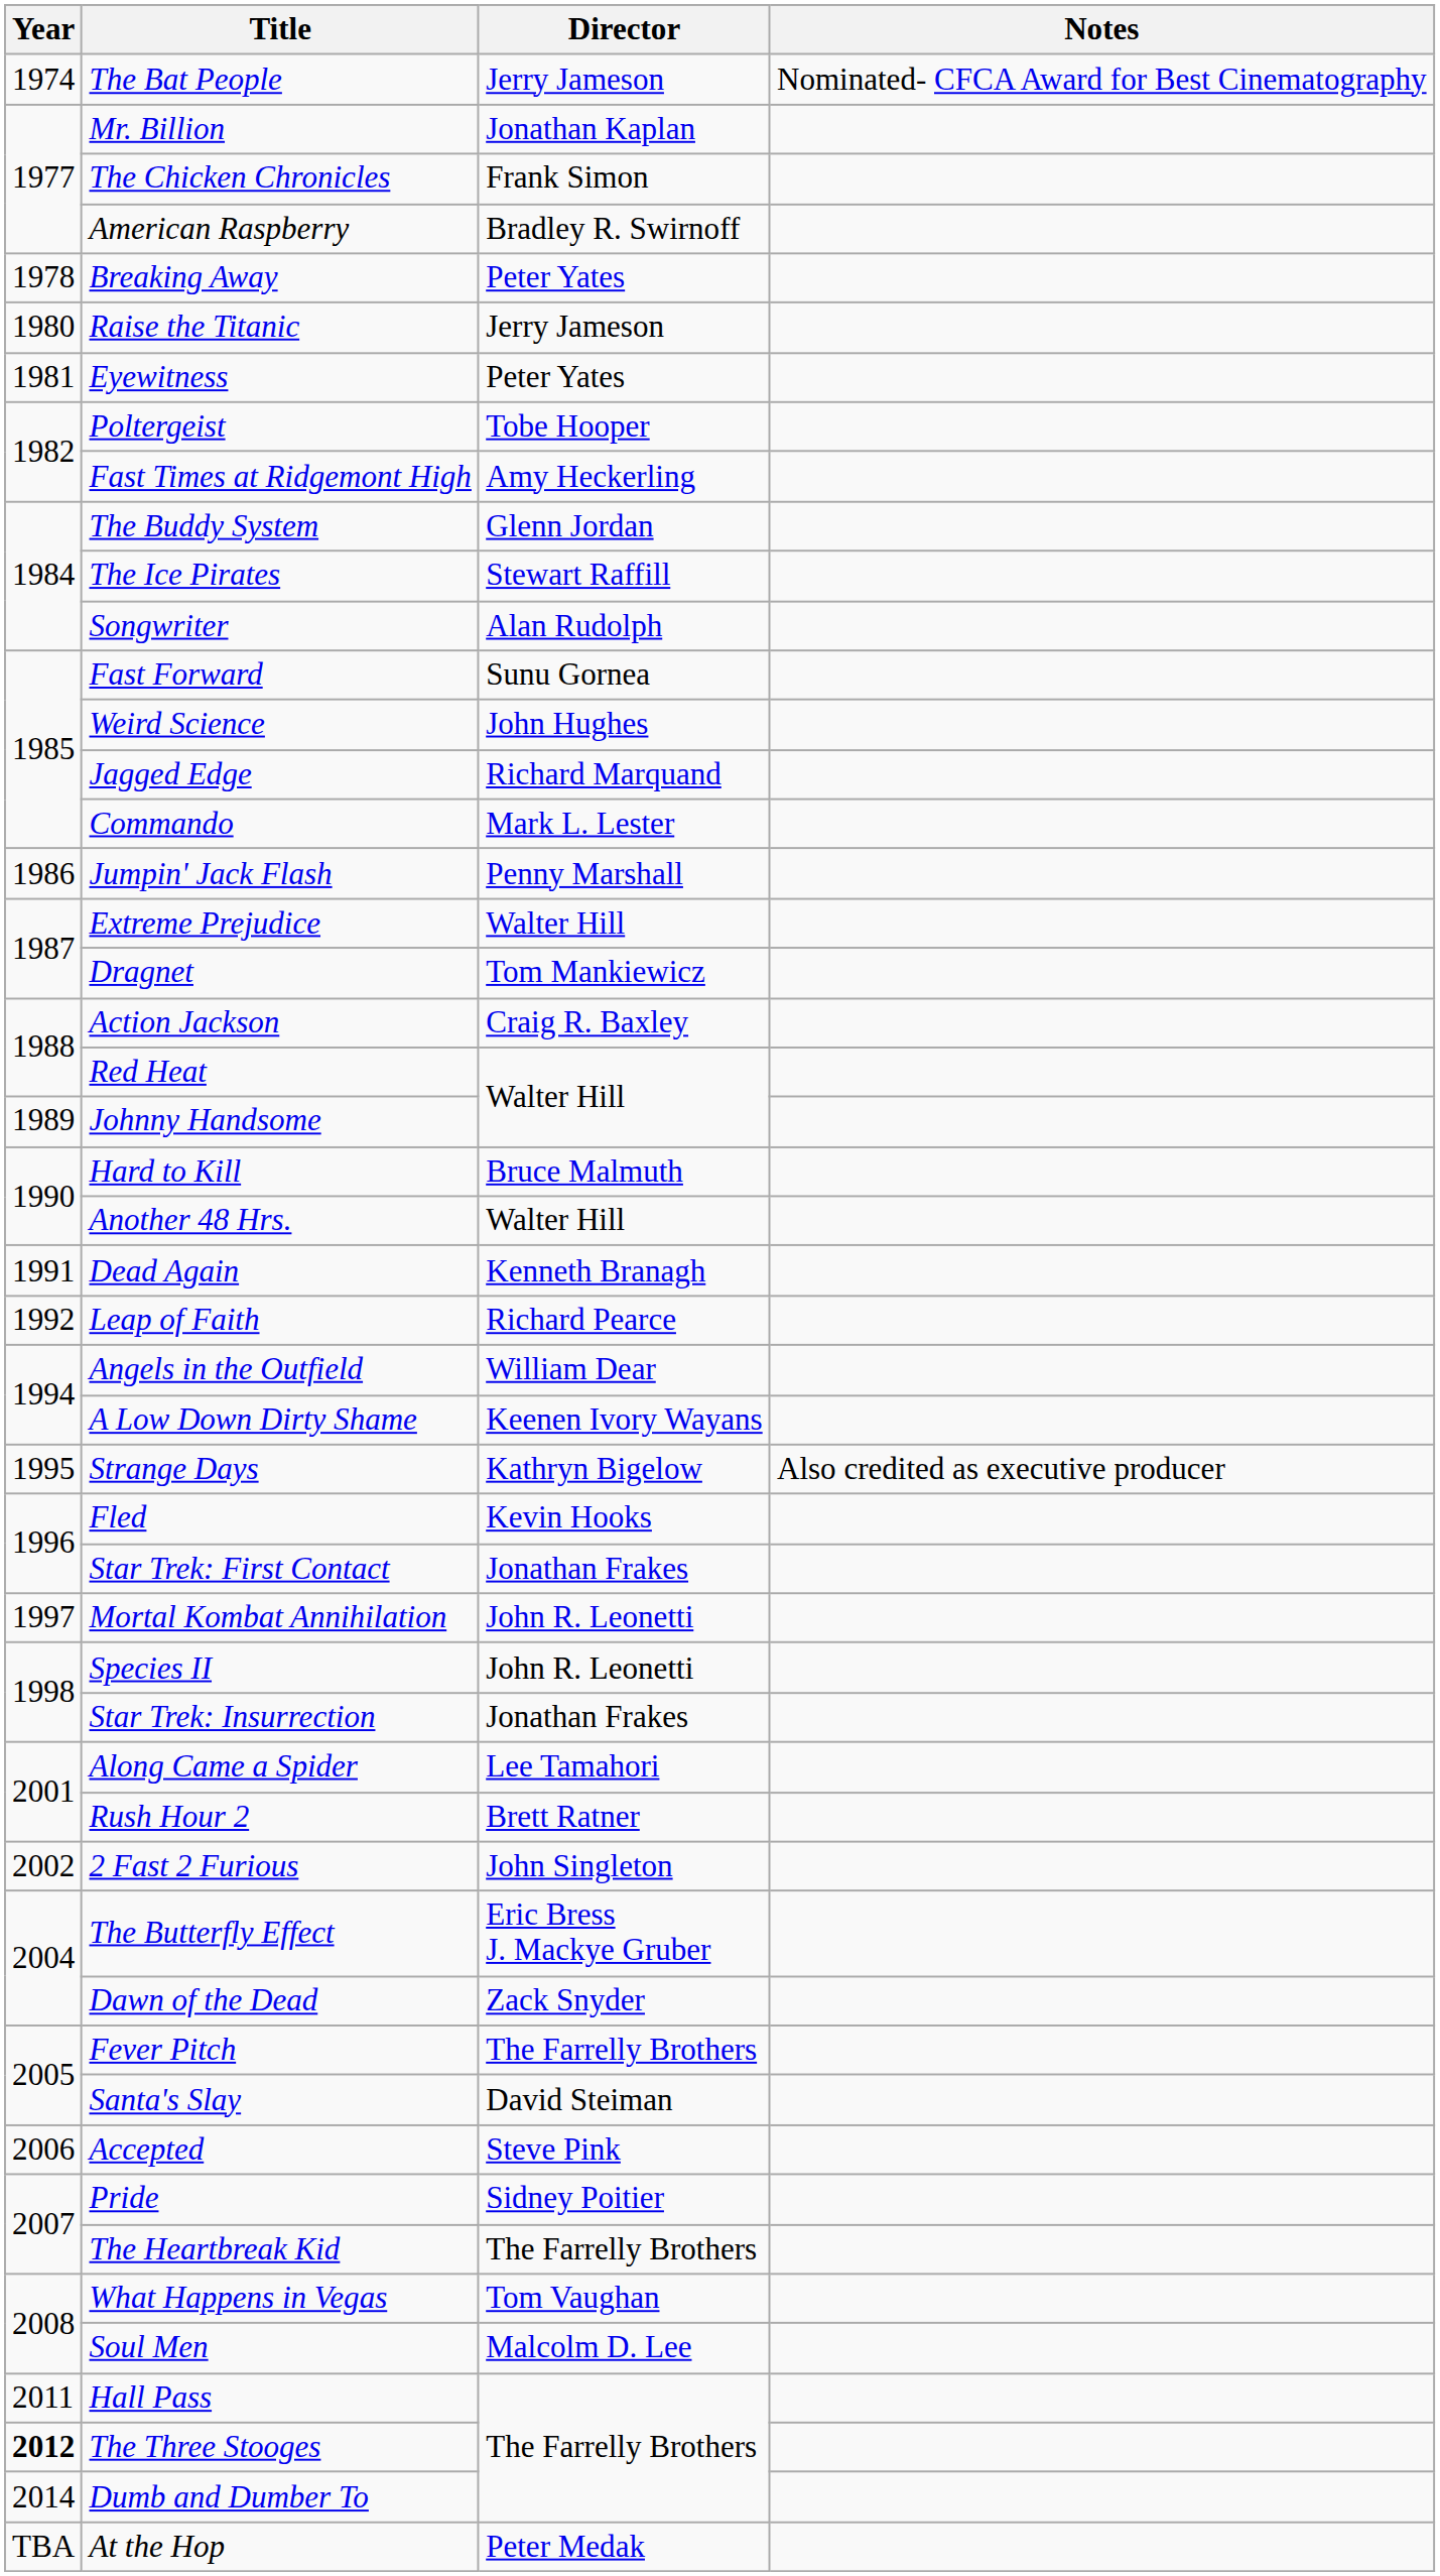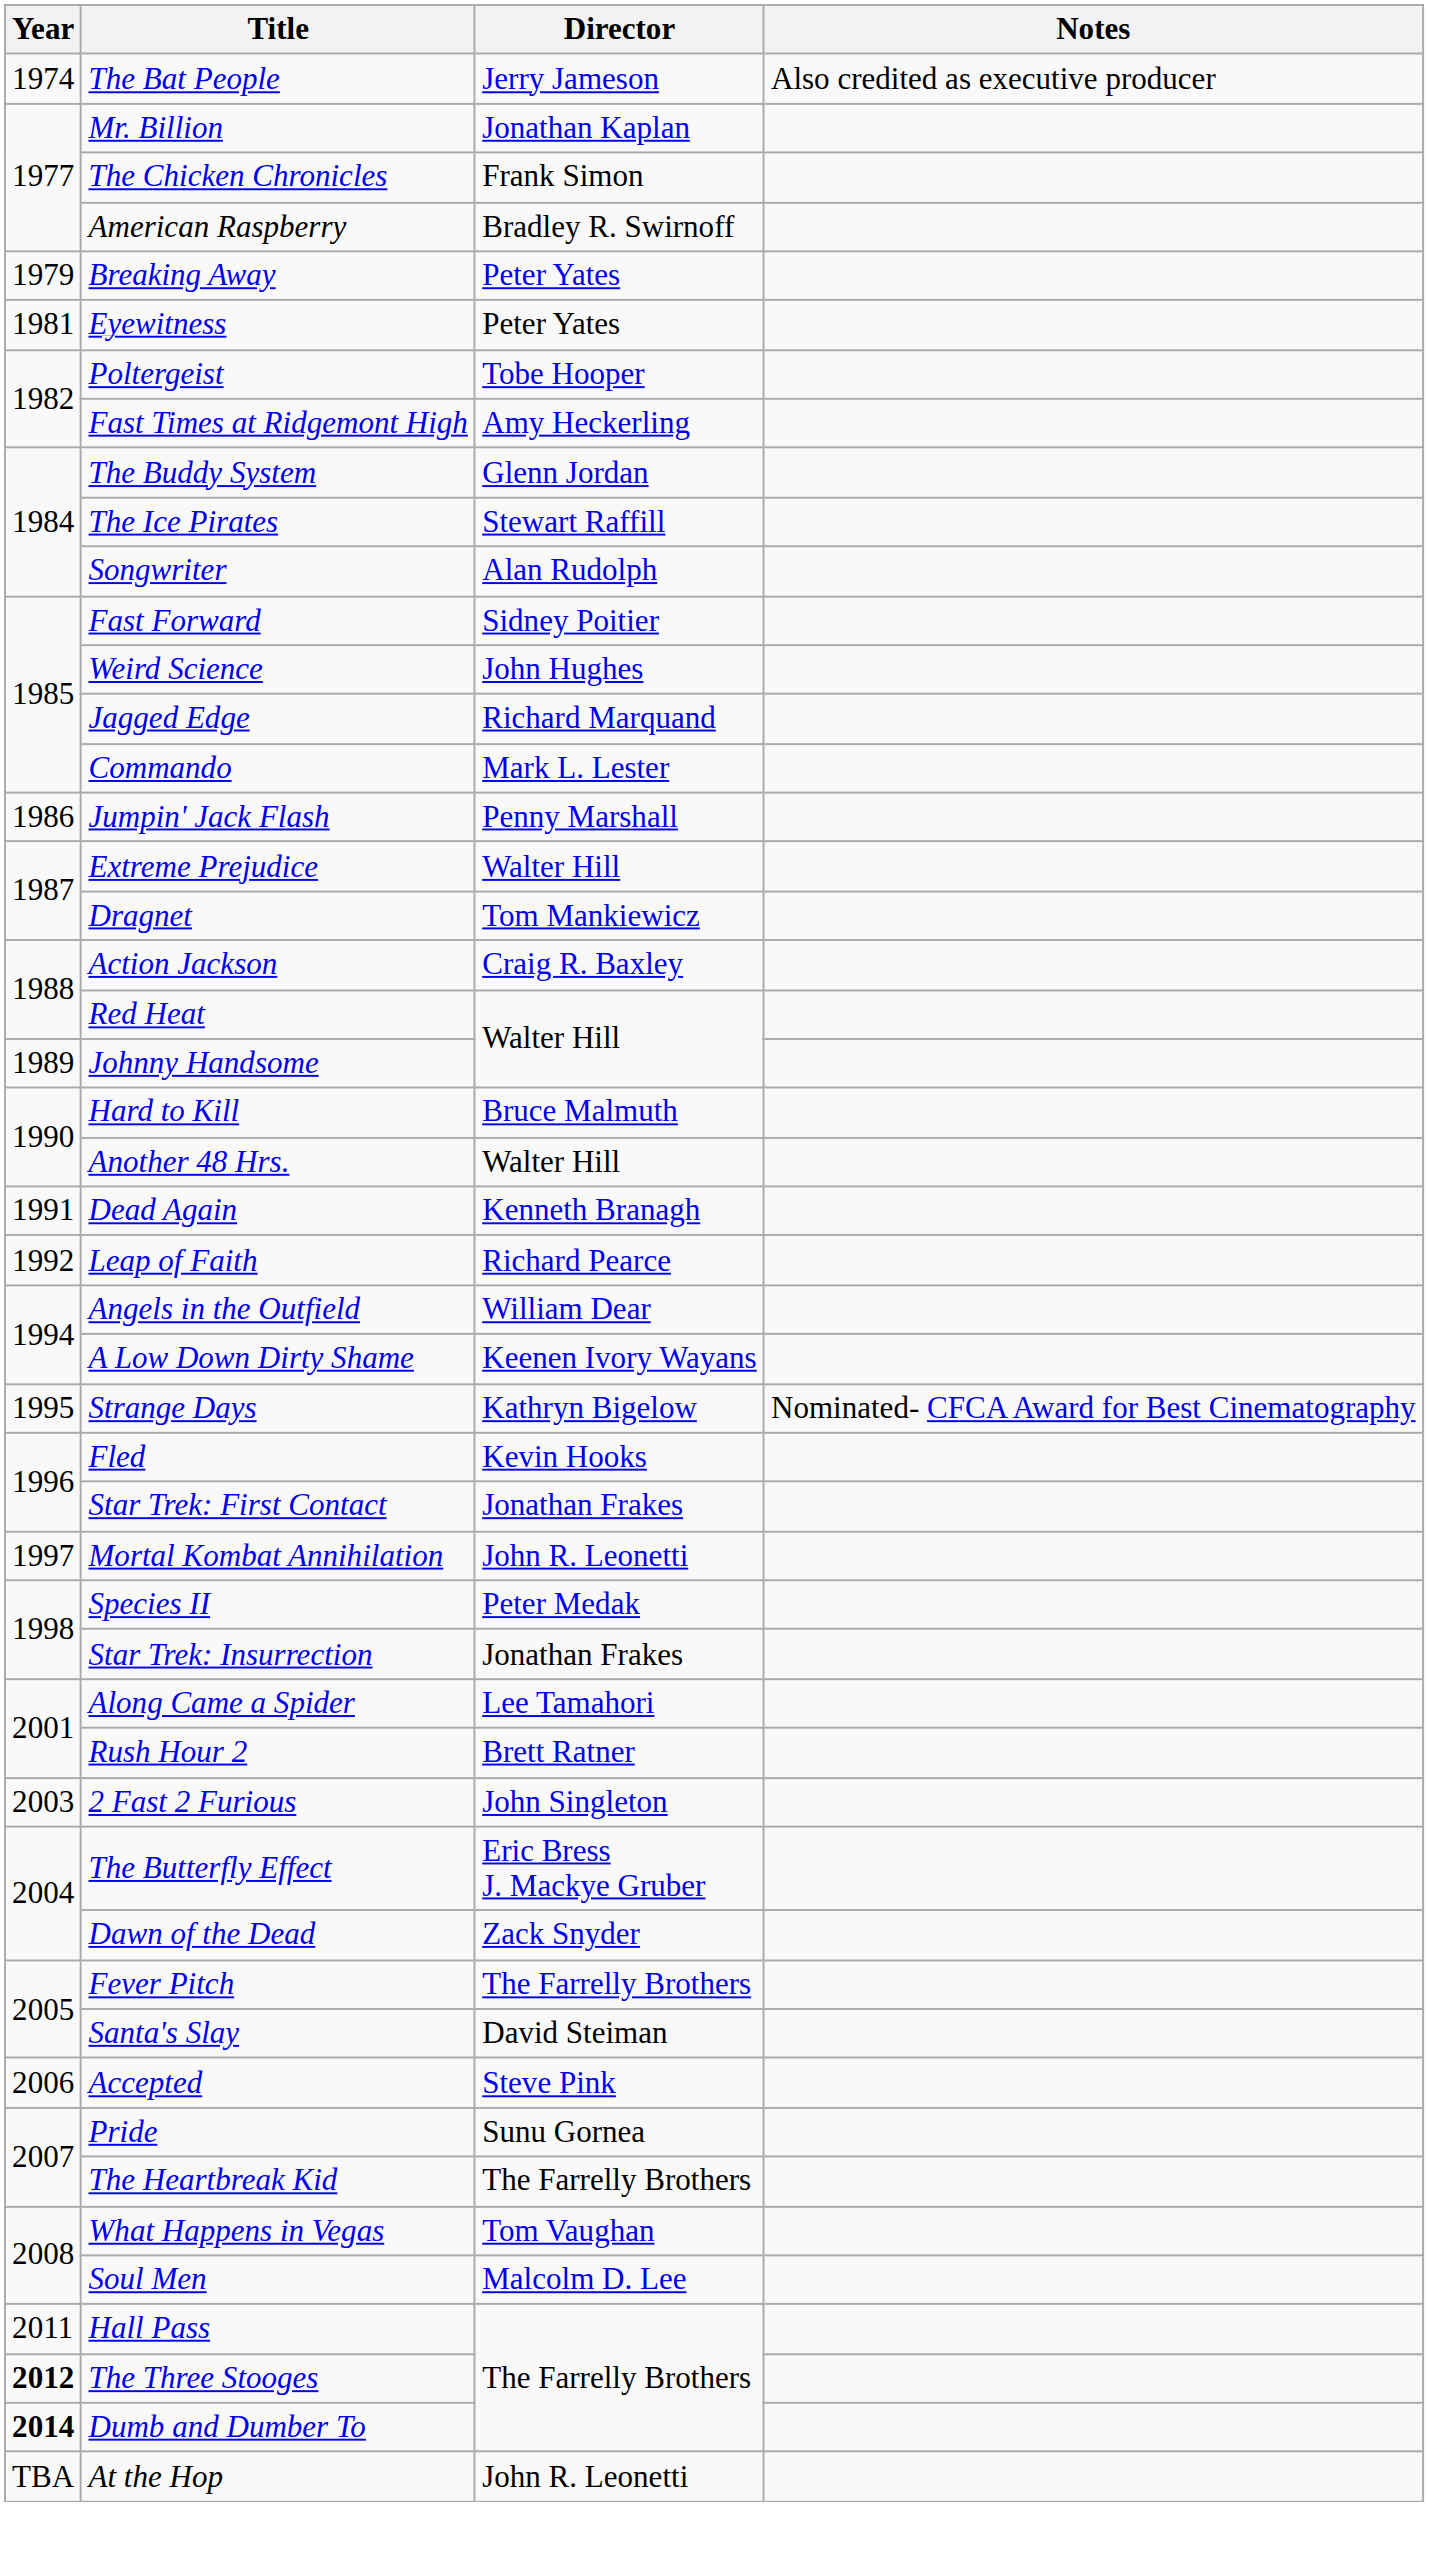 <table class="wikitable">
 <tr>
 <th>Year</th>
 <th>Title</th>
 <th>Director</th>
 <th>Notes</th>
 </tr>
 <tr>
 <td>1974</td>
 <td><em><a href='#'>The Bat People</a></em></td>
 <td><a href='#'>Jerry Jameson</a></td>
-<td>Nominated- <a href='#'>CFCA Award for Best Cinematography</a></td>
+<td>Also credited as executive producer</td>
 </tr>
 <tr>
 <td rowspan=3>1977</td>
 <td><em><a href='#'>Mr. Billion</a></em></td>
 <td><a href='#'>Jonathan Kaplan</a></td>
 <td></td>
 </tr>
 <tr>
 <td><em><a href='#'>The Chicken Chronicles</a></em></td>
 <td>Frank Simon</td>
 <td></td>
 </tr>
 <tr>
 <td><em>American Raspberry</em></td>
 <td>Bradley R. Swirnoff</td>
 <td></td>
 </tr>
 <tr>
-<td>1978</td>
+<td>1979</td>
 <td><em><a href='#'>Breaking Away</a></em></td>
 <td><a href='#'>Peter Yates</a></td>
-<td></td>
-</tr>
-<tr>
-<td>1980</td>
-<td><em><a href='#'>Raise the Titanic</a></em></td>
-<td>Jerry Jameson</td>
 <td></td>
 </tr>
 <tr>
 <td>1981</td>
 <td><em><a href='#'>Eyewitness</a></em></td>
 <td>Peter Yates</td>
 <td></td>
 </tr>
 <tr>
 <td rowspan=2>1982</td>
 <td><em><a href='#'>Poltergeist</a></em></td>
 <td><a href='#'>Tobe Hooper</a></td>
 <td></td>
 </tr>
 <tr>
 <td><em><a href='#'>Fast Times at Ridgemont High</a></em></td>
 <td><a href='#'>Amy Heckerling</a></td>
 <td></td>
 </tr>
 <tr>
 <td rowspan=3>1984</td>
 <td><em><a href='#'>The Buddy System</a></em></td>
 <td><a href='#'>Glenn Jordan</a></td>
 <td></td>
 </tr>
 <tr>
 <td><em><a href='#'>The Ice Pirates</a></em></td>
 <td><a href='#'>Stewart Raffill</a></td>
 <td></td>
 </tr>
 <tr>
 <td><em><a href='#'>Songwriter</a></em></td>
 <td><a href='#'>Alan Rudolph</a></td>
 <td></td>
 </tr>
 <tr>
 <td rowspan=4>1985</td>
 <td><em><a href='#'>Fast Forward</a></em></td>
-<td>Sunu Gornea</td>
+<td><a href='#'>Sidney Poitier</a></td>
 <td></td>
 </tr>
 <tr>
 <td><em><a href='#'>Weird Science</a></em></td>
 <td><a href='#'>John Hughes</a></td>
 <td></td>
 </tr>
 <tr>
 <td><em><a href='#'>Jagged Edge</a></em></td>
 <td><a href='#'>Richard Marquand</a></td>
 <td></td>
 </tr>
 <tr>
 <td><em><a href='#'>Commando</a></em></td>
 <td><a href='#'>Mark L. Lester</a></td>
 <td></td>
 </tr>
 <tr>
 <td>1986</td>
 <td><em><a href='#'>Jumpin' Jack Flash</a></em></td>
 <td><a href='#'>Penny Marshall</a></td>
 <td></td>
 </tr>
 <tr>
 <td rowspan=2>1987</td>
 <td><em><a href='#'>Extreme Prejudice</a></em></td>
 <td><a href='#'>Walter Hill</a></td>
 <td></td>
 </tr>
 <tr>
 <td><em><a href='#'>Dragnet</a></em></td>
 <td><a href='#'>Tom Mankiewicz</a></td>
 <td></td>
 </tr>
 <tr>
 <td rowspan=2>1988</td>
 <td><em><a href='#'>Action Jackson</a></em></td>
 <td><a href='#'>Craig R. Baxley</a></td>
 <td></td>
 </tr>
 <tr>
 <td><em><a href='#'>Red Heat</a></em></td>
 <td rowspan=2>Walter Hill</td>
 <td></td>
 </tr>
 <tr>
 <td>1989</td>
 <td><em><a href='#'>Johnny Handsome</a></em></td>
 <td></td>
 </tr>
 <tr>
 <td rowspan=2>1990</td>
 <td><em><a href='#'>Hard to Kill</a></em></td>
 <td><a href='#'>Bruce Malmuth</a></td>
 <td></td>
 </tr>
 <tr>
 <td><em><a href='#'>Another 48 Hrs.</a></em></td>
 <td>Walter Hill</td>
 <td></td>
 </tr>
 <tr>
 <td>1991</td>
 <td><em><a href='#'>Dead Again</a></em></td>
 <td><a href='#'>Kenneth Branagh</a></td>
 <td></td>
 </tr>
 <tr>
 <td>1992</td>
 <td><em><a href='#'>Leap of Faith</a></em></td>
 <td><a href='#'>Richard Pearce</a></td>
 <td></td>
 </tr>
 <tr>
 <td rowspan=2>1994</td>
 <td><em><a href='#'>Angels in the Outfield</a></em></td>
 <td><a href='#'>William Dear</a></td>
 <td></td>
 </tr>
 <tr>
 <td><em><a href='#'>A Low Down Dirty Shame</a></em></td>
 <td><a href='#'>Keenen Ivory Wayans</a></td>
 <td></td>
 </tr>
 <tr>
 <td>1995</td>
 <td><em><a href='#'>Strange Days</a></em></td>
 <td><a href='#'>Kathryn Bigelow</a></td>
-<td>Also credited as executive producer</td>
+<td>Nominated- <a href='#'>CFCA Award for Best Cinematography</a></td>
 </tr>
 <tr>
 <td rowspan=2>1996</td>
 <td><em><a href='#'>Fled</a></em></td>
 <td><a href='#'>Kevin Hooks</a></td>
 <td></td>
 </tr>
 <tr>
 <td><em><a href='#'>Star Trek: First Contact</a></em></td>
 <td><a href='#'>Jonathan Frakes</a></td>
 <td></td>
 </tr>
 <tr>
 <td>1997</td>
 <td><em><a href='#'>Mortal Kombat Annihilation</a></em></td>
 <td><a href='#'>John R. Leonetti</a></td>
 <td></td>
 </tr>
 <tr>
 <td rowspan=2>1998</td>
 <td><em><a href='#'>Species II</a></em></td>
-<td>John R. Leonetti</td>
+<td><a href='#'>Peter Medak</a></td>
 <td></td>
 </tr>
 <tr>
 <td><em><a href='#'>Star Trek: Insurrection</a></em></td>
 <td>Jonathan Frakes</td>
 <td></td>
 </tr>
 <tr>
 <td rowspan=2>2001</td>
 <td><em><a href='#'>Along Came a Spider</a></em></td>
 <td><a href='#'>Lee Tamahori</a></td>
 <td></td>
 </tr>
 <tr>
 <td><em><a href='#'>Rush Hour 2</a></em></td>
 <td><a href='#'>Brett Ratner</a></td>
 <td></td>
 </tr>
 <tr>
-<td>2002</td>
+<td>2003</td>
 <td><em><a href='#'>2 Fast 2 Furious</a></em></td>
 <td><a href='#'>John Singleton</a></td>
 <td></td>
 </tr>
 <tr>
 <td rowspan=2>2004</td>
 <td><em><a href='#'>The Butterfly Effect</a></em></td>
 <td><a href='#'>Eric Bress</a><br><a href='#'>J. Mackye Gruber</a></td>
 <td></td>
 </tr>
 <tr>
 <td><em><a href='#'>Dawn of the Dead</a></em></td>
 <td><a href='#'>Zack Snyder</a></td>
 <td></td>
 </tr>
 <tr>
 <td rowspan=2>2005</td>
 <td><em><a href='#'>Fever Pitch</a></em></td>
 <td><a href='#'>The Farrelly Brothers</a></td>
 <td></td>
 </tr>
 <tr>
 <td><em><a href='#'>Santa's Slay</a></em></td>
 <td>David Steiman</td>
 <td></td>
 </tr>
 <tr>
 <td>2006</td>
 <td><em><a href='#'>Accepted</a></em></td>
 <td><a href='#'>Steve Pink</a></td>
 <td></td>
 </tr>
 <tr>
 <td rowspan=2>2007</td>
 <td><em><a href='#'>Pride</a></em></td>
-<td><a href='#'>Sidney Poitier</a></td>
+<td>Sunu Gornea</td>
 <td></td>
 </tr>
 <tr>
 <td><em><a href='#'>The Heartbreak Kid</a></em></td>
 <td>The Farrelly Brothers</td>
 <td></td>
 </tr>
 <tr>
 <td rowspan=2>2008</td>
 <td><em><a href='#'>What Happens in Vegas</a></em></td>
 <td><a href='#'>Tom Vaughan</a></td>
 <td></td>
 </tr>
 <tr>
 <td><em><a href='#'>Soul Men</a></em></td>
 <td><a href='#'>Malcolm D. Lee</a></td>
 <td></td>
 </tr>
 <tr>
 <td>2011</td>
 <td><em><a href='#'>Hall Pass</a></em></td>
 <td rowspan=3>The Farrelly Brothers</td>
 <td></td>
 </tr>
 <tr>
 <td><strong>2012</strong></td>
 <td><em><a href='#'>The Three Stooges</a></em></td>
 <td></td>
 </tr>
 <tr>
-<td>2014</td>
+<td><strong>2014</strong></td>
 <td><em><a href='#'>Dumb and Dumber To</a></em></td>
 <td></td>
 </tr>
 <tr>
 <td>TBA</td>
 <td><em>At the Hop</em></td>
-<td><a href='#'>Peter Medak</a></td>
+<td>John R. Leonetti</td>
 <td></td>
 </tr>
 </table>
